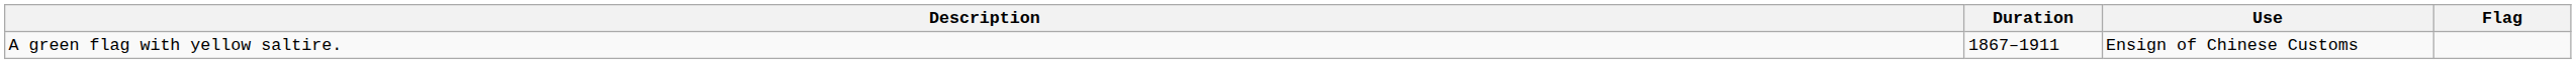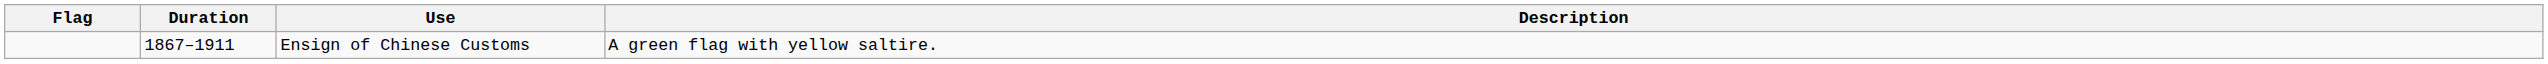 <table class="wikitable" width="100%">
 <tr>
-<th style="min-width:250px">Description</th>
+<th style="width:100px;">Flag</th>
 <th style="width:100px;">Duration</th>
 <th style="width:250px;">Use</th>
-<th style="width:100px;">Flag</th>
+<th style="min-width:250px">Description</th>
 </tr>
 <tr>
-<td>A green flag with yellow saltire.</td>
+<td></td>
 <td>1867–1911</td>
 <td>Ensign of Chinese Customs</td>
-<td></td>
+<td>A green flag with yellow saltire.</td>
 </tr>
 </table>
